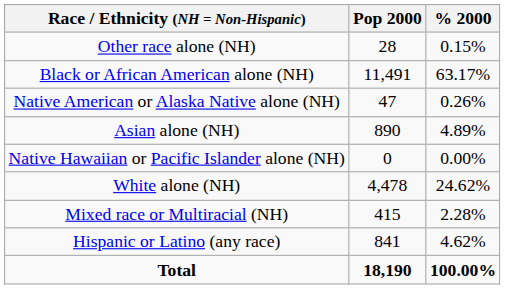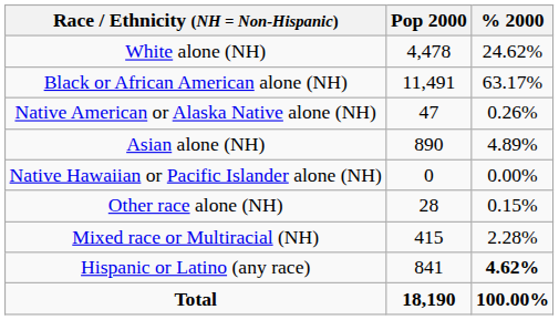 <table class="wikitable" style="text-align:center;">
 <tr>
 <th>Race / Ethnicity <small>(<em>NH = Non-Hispanic</em>)</small></th>
 <th>Pop 2000</th>
 <th>% 2000</th>
 </tr>
 <tr>
-<td><a href='#'>Other race</a> alone (NH)</td>
-<td>28</td>
-<td>0.15%</td>
+<td><a href='#'>White</a> alone (NH)</td>
+<td>4,478</td>
+<td>24.62%</td>
 </tr>
 <tr>
 <td><a href='#'>Black or African American</a> alone (NH)</td>
 <td>11,491</td>
 <td>63.17%</td>
 </tr>
 <tr>
 <td><a href='#'>Native American</a> or <a href='#'>Alaska Native</a> alone (NH)</td>
 <td>47</td>
 <td>0.26%</td>
 </tr>
 <tr>
 <td><a href='#'>Asian</a> alone (NH)</td>
 <td>890</td>
 <td>4.89%</td>
 </tr>
 <tr>
 <td><a href='#'>Native Hawaiian</a> or <a href='#'>Pacific Islander</a> alone (NH)</td>
 <td>0</td>
 <td>0.00%</td>
 </tr>
 <tr>
-<td><a href='#'>White</a> alone (NH)</td>
-<td>4,478</td>
-<td>24.62%</td>
+<td><a href='#'>Other race</a> alone (NH)</td>
+<td>28</td>
+<td>0.15%</td>
 </tr>
 <tr>
 <td><a href='#'>Mixed race or Multiracial</a> (NH)</td>
 <td>415</td>
 <td>2.28%</td>
 </tr>
 <tr>
 <td><a href='#'>Hispanic or Latino</a> (any race)</td>
 <td>841</td>
-<td>4.62%</td>
+<td><strong>4.62%</strong></td>
 </tr>
 <tr>
 <td><strong>Total</strong></td>
 <td><strong>18,190</strong></td>
 <td><strong>100.00%</strong></td>
 </tr>
 </table>
